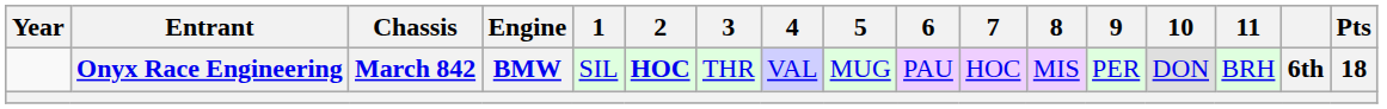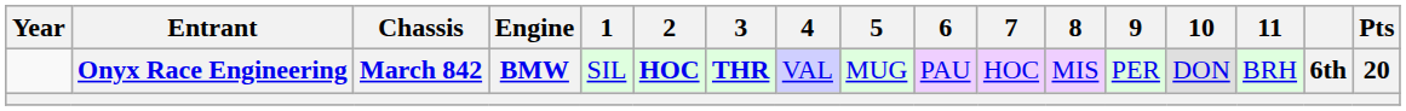 <table class="wikitable" style="text-align:center; font-size:85%">
 <tr>
 <th>Year</th>
 <th>Entrant</th>
 <th>Chassis</th>
 <th>Engine</th>
 <th>1</th>
 <th>2</th>
 <th>3</th>
 <th>4</th>
 <th>5</th>
 <th>6</th>
 <th>7</th>
 <th>8</th>
 <th>9</th>
 <th>10</th>
 <th>11</th>
 <th></th>
 <th>Pts</th>
 </tr>
 <tr>
 <td></td>
 <th nowrap><a href='#'>Onyx Race Engineering</a></th>
 <th nowrap><a href='#'>March 842</a></th>
 <th><a href='#'>BMW</a></th>
 <td style="background:#DFFFDF;"><a href='#'>SIL</a><br></td>
 <td style="background:#DFFFDF;"><strong><a href='#'>HOC</a><br></strong></td>
-<td style="background:#DFFFDF;"><a href='#'>THR</a><br></td>
+<td style="background:#DFFFDF;"><strong><a href='#'>THR</a><br></strong></td>
 <td style="background:#CFCFFF;"><a href='#'>VAL</a><br></td>
 <td style="background:#DFFFDF;"><a href='#'>MUG</a><br></td>
 <td style="background:#EFCFFF;"><a href='#'>PAU</a><br></td>
 <td style="background:#EFCFFF;"><a href='#'>HOC</a><br></td>
 <td style="background:#EFCFFF;"><a href='#'>MIS</a><br></td>
 <td style="background:#DFFFDF;"><a href='#'>PER</a><br></td>
 <td style="background:#DFDFDF;"><a href='#'>DON</a><br></td>
 <td style="background:#DFFFDF;"><a href='#'>BRH</a><br></td>
 <th>6th</th>
-<th>18</th>
+<th>20</th>
 </tr>
 <tr>
 <th colspan="17"></th>
 </tr>
 </table>
